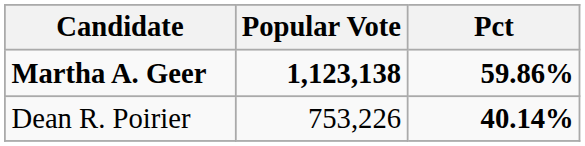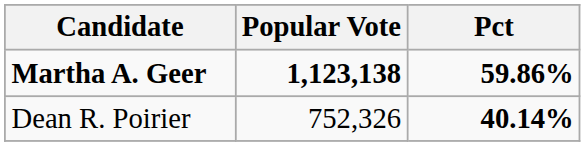 <table class="wikitable">
 <tr>
 <th width=40%>Candidate</th>
 <th width=30%>Popular Vote</th>
 <th width=30%>Pct</th>
 </tr>
 <tr>
 <td><strong>Martha A. Geer</strong></td>
 <td align="right"><strong>1,123,138</strong></td>
 <td align="right"><strong>59.86%</strong></td>
 </tr>
 <tr>
 <td>Dean R. Poirier</td>
-<td align="right">753,226</td>
+<td align="right">752,326</td>
 <td align="right"><strong>40.14%</strong></td>
 </tr>
 </table>
